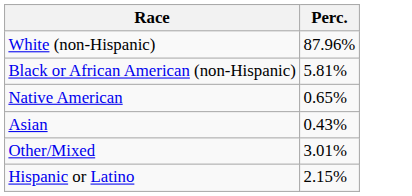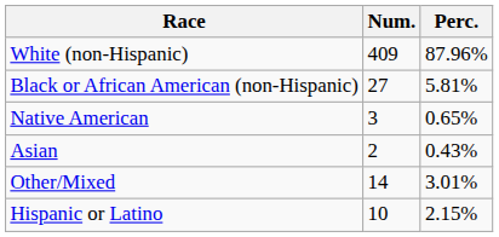 <table class="wikitable">
 <tr>
 <th>Race</th>
+<th>Num.</th>
 <th>Perc.</th>
 </tr>
 <tr>
 <td><a href='#'>White</a> (non-Hispanic)</td>
+<td>409</td>
 <td>87.96%</td>
 </tr>
 <tr>
 <td><a href='#'>Black or African American</a> (non-Hispanic)</td>
+<td>27</td>
 <td>5.81%</td>
 </tr>
 <tr>
 <td><a href='#'>Native American</a></td>
+<td>3</td>
 <td>0.65%</td>
 </tr>
 <tr>
 <td><a href='#'>Asian</a></td>
+<td>2</td>
 <td>0.43%</td>
 </tr>
 <tr>
 <td><a href='#'>Other/Mixed</a></td>
+<td>14</td>
 <td>3.01%</td>
 </tr>
 <tr>
 <td><a href='#'>Hispanic</a> or <a href='#'>Latino</a></td>
+<td>10</td>
 <td>2.15%</td>
 </tr>
 </table>
